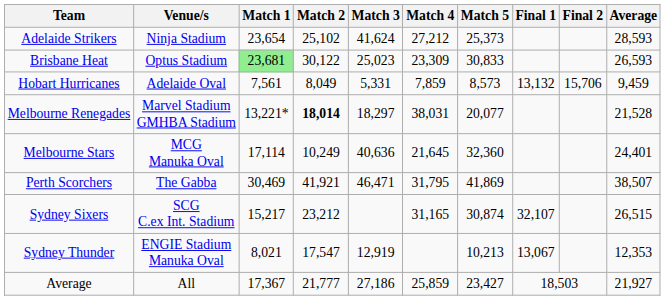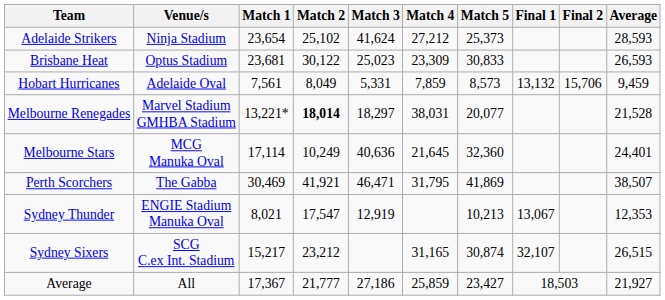 <table class="wikitable sortable" style="text-align: center; font-size:90%;">
 <tr>
 <th>Team</th>
 <th>Venue/s</th>
 <th>Match 1</th>
 <th>Match 2</th>
 <th>Match 3</th>
 <th>Match 4</th>
 <th>Match 5</th>
 <th>Final 1</th>
 <th>Final 2</th>
 <th>Average</th>
 </tr>
 <tr>
 <td><a href='#'>Adelaide Strikers</a></td>
 <td><a href='#'>Ninja Stadium</a></td>
 <td>23,654</td>
 <td>25,102</td>
 <td>41,624</td>
 <td>27,212</td>
 <td>25,373</td>
 <td></td>
 <td></td>
 <td>28,593</td>
 </tr>
 <tr>
 <td><a href='#'>Brisbane Heat</a></td>
 <td><a href='#'>Optus Stadium</a></td>
-<td style="background: lightgreen;">23,681</td>
+<td>23,681</td>
 <td>30,122</td>
 <td>25,023</td>
 <td>23,309</td>
 <td>30,833</td>
 <td></td>
 <td></td>
 <td>26,593</td>
 </tr>
 <tr>
 <td><a href='#'>Hobart Hurricanes</a></td>
 <td><a href='#'>Adelaide Oval</a></td>
 <td>7,561</td>
 <td>8,049</td>
 <td>5,331</td>
 <td>7,859</td>
 <td>8,573</td>
 <td>13,132</td>
 <td>15,706</td>
 <td>9,459</td>
 </tr>
 <tr>
 <td><a href='#'>Melbourne Renegades</a></td>
 <td><a href='#'>Marvel Stadium</a><br><a href='#'>GMHBA Stadium</a></td>
 <td>13,221*</td>
 <td><strong>18,014</strong></td>
 <td>18,297</td>
 <td>38,031</td>
 <td>20,077</td>
 <td></td>
 <td></td>
 <td>21,528</td>
 </tr>
 <tr>
 <td><a href='#'>Melbourne Stars</a></td>
 <td><a href='#'>MCG</a><br><a href='#'>Manuka Oval</a></td>
 <td>17,114</td>
 <td>10,249</td>
 <td>40,636</td>
 <td>21,645</td>
 <td>32,360</td>
 <td></td>
 <td></td>
 <td>24,401</td>
 </tr>
 <tr>
 <td><a href='#'>Perth Scorchers</a></td>
 <td><a href='#'>The Gabba</a></td>
 <td>30,469</td>
 <td>41,921</td>
 <td>46,471</td>
 <td>31,795</td>
 <td>41,869</td>
 <td></td>
 <td></td>
 <td>38,507</td>
 </tr>
 <tr>
+<td><a href='#'>Sydney Thunder</a></td>
+<td><a href='#'>ENGIE Stadium</a><br><a href='#'>Manuka Oval</a></td>
+<td>8,021</td>
+<td>17,547</td>
+<td>12,919</td>
+<td></td>
+<td>10,213</td>
+<td>13,067</td>
+<td></td>
+<td>12,353</td>
+</tr>
+<tr>
 <td><a href='#'>Sydney Sixers</a></td>
 <td><a href='#'>SCG</a><br><a href='#'>C.ex Int. Stadium</a></td>
 <td>15,217</td>
 <td>23,212</td>
 <td></td>
 <td>31,165</td>
 <td>30,874</td>
 <td>32,107</td>
 <td></td>
 <td>26,515</td>
-</tr>
-<tr>
-<td><a href='#'>Sydney Thunder</a></td>
-<td><a href='#'>ENGIE Stadium</a><br><a href='#'>Manuka Oval</a></td>
-<td>8,021</td>
-<td>17,547</td>
-<td>12,919</td>
-<td></td>
-<td>10,213</td>
-<td>13,067</td>
-<td></td>
-<td>12,353</td>
 </tr>
 <tr>
 <td>Average</td>
 <td>All</td>
 <td>17,367</td>
 <td>21,777</td>
 <td>27,186</td>
 <td>25,859</td>
 <td>23,427</td>
 <td colspan="2">18,503</td>
 <td>21,927</td>
 </tr>
 </table>
